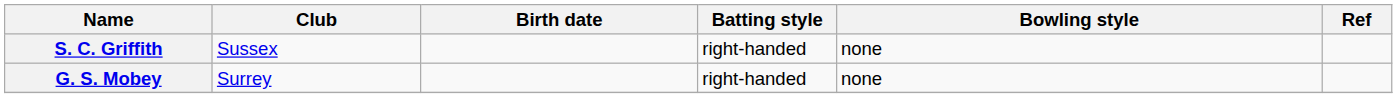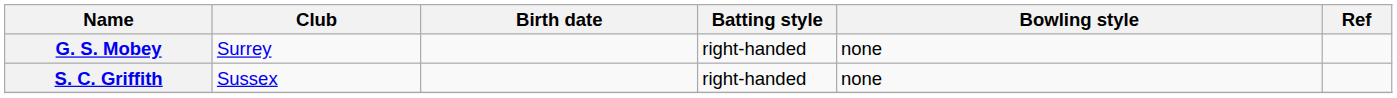 <table class="wikitable plainrowheaders" style="font-size:95%; width:90%;">
 <tr>
 <th scope="col" width="15%">Name</th>
 <th scope="col" width="15%">Club</th>
 <th scope="col" width="20%">Birth date</th>
 <th scope="col" width="10%">Batting style</th>
 <th scope="col" width="35%">Bowling style</th>
 <th scope="col" width="5%">Ref</th>
 </tr>
 <tr>
+<th scope="row"><a href='#'>G. S. Mobey</a></th>
+<td><a href='#'>Surrey</a></td>
+<td></td>
+<td>right-handed</td>
+<td>none</td>
+<td></td>
+</tr>
+<tr>
 <th scope="row"><a href='#'>S. C. Griffith</a></th>
 <td><a href='#'>Sussex</a></td>
 <td></td>
 <td>right-handed</td>
 <td>none</td>
 <td></td>
 </tr>
 <tr>
-<th scope="row"><a href='#'>G. S. Mobey</a></th>
-<td><a href='#'>Surrey</a></td>
-<td></td>
-<td>right-handed</td>
-<td>none</td>
-<td></td>
-</tr>
-<tr>
 </tr>
 </table>
